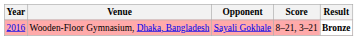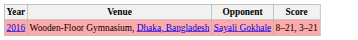 <table class="sortable wikitable" style="font-size: 90%;">
 <tr>
 <th>Year</th>
 <th>Venue</th>
 <th>Opponent</th>
 <th>Score</th>
-<th>Result</th>
 </tr>
 <tr style="background:#FFAAAA">
 <td align="center"><a href='#'>2016</a></td>
 <td align="left">Wooden-Floor Gymnasium, <a href='#'>Dhaka, Bangladesh</a></td>
 <td align="left"> <a href='#'>Sayali Gokhale</a></td>
 <td align="left">8–21, 3–21</td>
-<td style="text-align:left; background:white"> <strong>Bronze</strong></td>
 </tr>
 </table>
